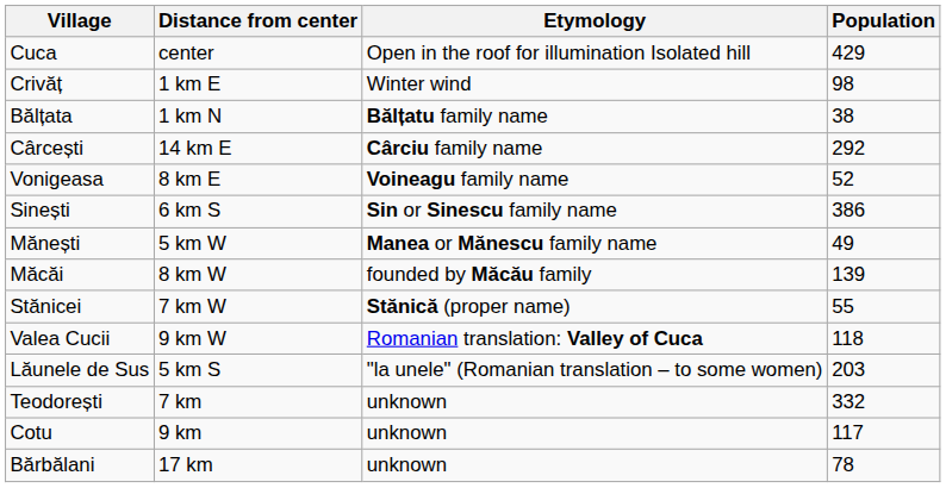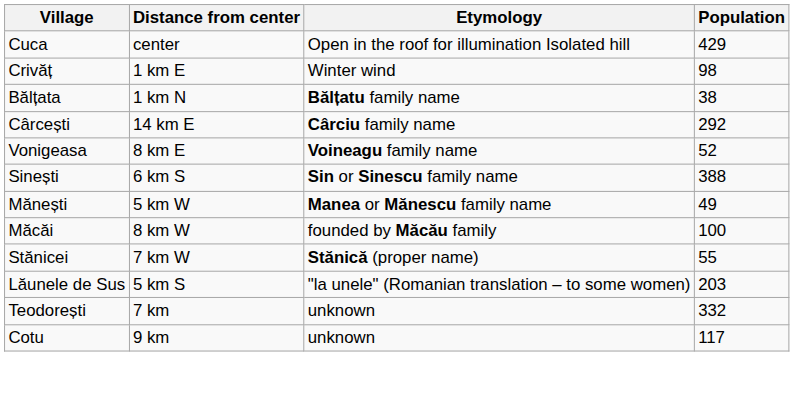 <table class="wikitable">
 <tr>
 <th>Village</th>
 <th>Distance from center</th>
 <th>Etymology</th>
 <th>Population</th>
 </tr>
 <tr>
 <td>Cuca</td>
 <td>center</td>
 <td>Open in the roof for illumination Isolated hill</td>
 <td>429</td>
 </tr>
 <tr>
 <td>Crivăț</td>
 <td>1 km E</td>
 <td>Winter wind</td>
 <td>98</td>
 </tr>
 <tr>
 <td>Bălțata</td>
 <td>1 km N</td>
 <td><strong>Bălțatu</strong> family name</td>
 <td>38</td>
 </tr>
 <tr>
 <td>Cârcești</td>
 <td>14 km E</td>
 <td><strong>Cârciu</strong> family name</td>
 <td>292</td>
 </tr>
 <tr>
 <td>Vonigeasa</td>
 <td>8 km E</td>
 <td><strong>Voineagu</strong> family name</td>
 <td>52</td>
 </tr>
 <tr>
 <td>Sinești</td>
 <td>6 km S</td>
 <td><strong>Sin</strong> or <strong>Sinescu</strong> family name</td>
-<td>386</td>
+<td>388</td>
 </tr>
 <tr>
 <td>Mănești</td>
 <td>5 km W</td>
 <td><strong>Manea</strong> or <strong>Mănescu</strong> family name</td>
 <td>49</td>
 </tr>
 <tr>
 <td>Măcăi</td>
 <td>8 km W</td>
 <td>founded by <strong>Măcău</strong> family</td>
-<td>139</td>
+<td>100</td>
 </tr>
 <tr>
 <td>Stănicei</td>
 <td>7 km W</td>
 <td><strong>Stănică</strong> (proper name)</td>
 <td>55</td>
-</tr>
-<tr>
-<td>Valea Cucii</td>
-<td>9 km W</td>
-<td><a href='#'>Romanian</a> translation: <strong>Valley of Cuca</strong></td>
-<td>118</td>
 </tr>
 <tr>
 <td>Lăunele de Sus</td>
 <td>5 km S</td>
 <td>"la unele" (Romanian translation – to some women)</td>
 <td>203</td>
 </tr>
 <tr>
 <td>Teodorești</td>
 <td>7 km</td>
 <td>unknown</td>
 <td>332</td>
 </tr>
 <tr>
 <td>Cotu</td>
 <td>9 km</td>
 <td>unknown</td>
 <td>117</td>
 </tr>
-<tr>
-<td>Bărbălani</td>
-<td>17 km</td>
-<td>unknown</td>
-<td>78</td>
-</tr>
 </table>
